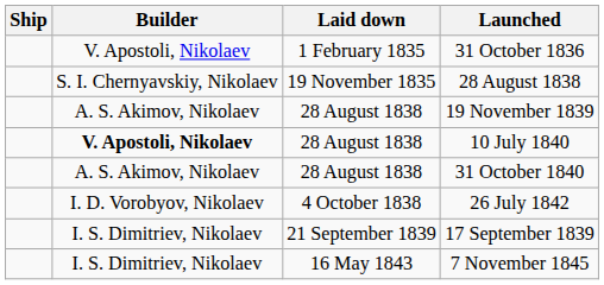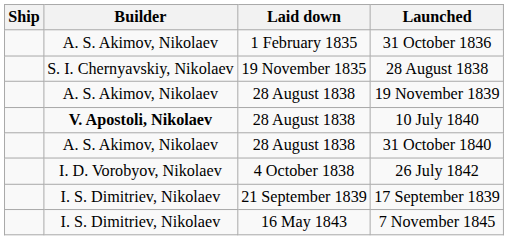 <table class="wikitable" border="1">
 <tr>
 <th>Ship</th>
 <th>Builder</th>
 <th>Laid down</th>
 <th>Launched</th>
 </tr>
 <tr>
 <td></td>
-<td align=center>V. Apostoli, <a href='#'>Nikolaev</a></td>
+<td align=center>A. S. Akimov, Nikolaev</td>
 <td align=center>1 February 1835</td>
 <td align=center>31 October 1836</td>
 </tr>
 <tr>
 <td></td>
 <td align=center>S. I. Chernyavskiy, Nikolaev</td>
 <td align=center>19 November 1835</td>
 <td align=center>28 August 1838</td>
 </tr>
 <tr>
 <td></td>
 <td align=center>A. S. Akimov, Nikolaev</td>
 <td align=center>28 August 1838</td>
 <td align=center>19 November 1839</td>
 </tr>
 <tr>
 <td></td>
 <td align=center><strong>V. Apostoli, Nikolaev</strong></td>
 <td align=center>28 August 1838</td>
 <td align=center>10 July 1840</td>
 </tr>
 <tr>
 <td></td>
 <td align=center>A. S. Akimov, Nikolaev</td>
 <td align=center>28 August 1838</td>
 <td align=center>31 October 1840</td>
 </tr>
 <tr>
 <td></td>
 <td align=center>I. D. Vorobyov, Nikolaev</td>
 <td align=center>4 October 1838</td>
 <td align=center>26 July 1842</td>
 </tr>
 <tr>
 <td></td>
 <td align=center>I. S. Dimitriev, Nikolaev</td>
 <td align=center>21 September 1839</td>
 <td align=center>17 September 1839</td>
 </tr>
 <tr>
 <td></td>
 <td align=center>I. S. Dimitriev, Nikolaev</td>
 <td align=center>16 May 1843</td>
 <td align=center>7 November 1845</td>
 </tr>
 </table>
